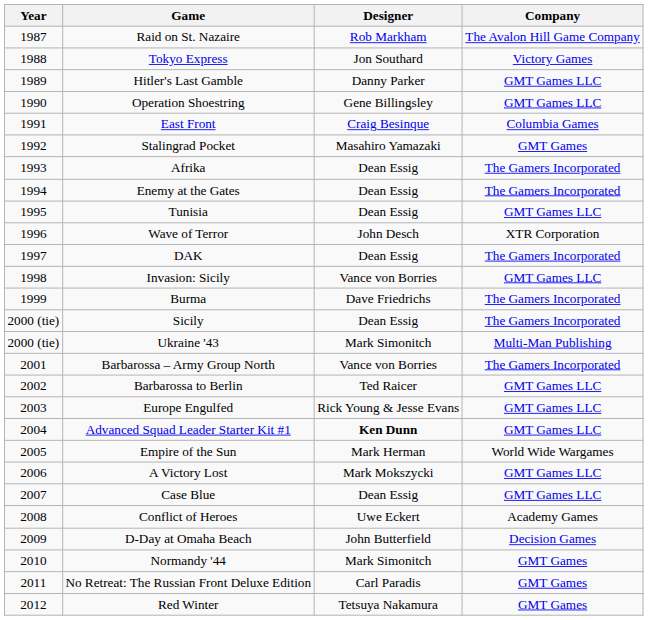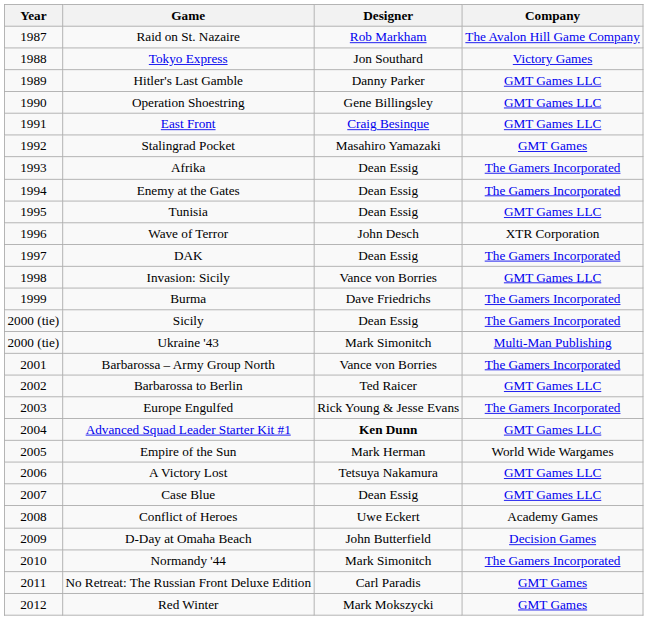 <table class="wikitable" style="font-size: 95%">
 <tr>
 <th>Year</th>
 <th>Game</th>
 <th>Designer</th>
 <th>Company</th>
 </tr>
 <tr align="center">
 <td>1987</td>
 <td>Raid on St. Nazaire</td>
 <td><a href='#'>Rob Markham</a></td>
 <td><a href='#'>The Avalon Hill Game Company</a></td>
 </tr>
 <tr align="center">
 <td>1988</td>
 <td><a href='#'>Tokyo Express</a></td>
 <td>Jon Southard</td>
 <td><a href='#'>Victory Games</a></td>
 </tr>
 <tr align="center">
 <td>1989</td>
 <td>Hitler's Last Gamble</td>
 <td>Danny Parker</td>
 <td><a href='#'>GMT Games LLC</a></td>
 </tr>
 <tr align="center">
 <td>1990</td>
 <td>Operation Shoestring</td>
 <td>Gene Billingsley</td>
 <td><a href='#'>GMT Games LLC</a></td>
 </tr>
 <tr align="center">
 <td>1991</td>
 <td><a href='#'>East Front</a></td>
 <td><a href='#'>Craig Besinque</a></td>
-<td><a href='#'>Columbia Games</a></td>
+<td><a href='#'>GMT Games LLC</a></td>
 </tr>
 <tr align="center">
 <td>1992</td>
 <td>Stalingrad Pocket</td>
 <td>Masahiro Yamazaki</td>
 <td><a href='#'>GMT Games</a></td>
 </tr>
 <tr align="center">
 <td>1993</td>
 <td>Afrika</td>
 <td>Dean Essig</td>
 <td><a href='#'>The Gamers Incorporated</a></td>
 </tr>
 <tr align="center">
 <td>1994</td>
 <td>Enemy at the Gates</td>
 <td>Dean Essig</td>
 <td><a href='#'>The Gamers Incorporated</a></td>
 </tr>
 <tr align="center">
 <td>1995</td>
 <td>Tunisia</td>
 <td>Dean Essig</td>
 <td><a href='#'>GMT Games LLC</a></td>
 </tr>
 <tr align="center">
 <td>1996</td>
 <td>Wave of Terror</td>
 <td>John Desch</td>
 <td>XTR Corporation</td>
 </tr>
 <tr align="center">
 <td>1997</td>
 <td>DAK</td>
 <td>Dean Essig</td>
 <td><a href='#'>The Gamers Incorporated</a></td>
 </tr>
 <tr align="center">
 <td>1998</td>
 <td>Invasion: Sicily</td>
 <td>Vance von Borries</td>
 <td><a href='#'>GMT Games LLC</a></td>
 </tr>
 <tr align="center">
 <td>1999</td>
 <td>Burma</td>
 <td>Dave Friedrichs</td>
 <td><a href='#'>The Gamers Incorporated</a></td>
 </tr>
 <tr align="center">
 <td>2000 (tie)</td>
 <td>Sicily</td>
 <td>Dean Essig</td>
 <td><a href='#'>The Gamers Incorporated</a></td>
 </tr>
 <tr align="center">
 <td>2000 (tie)</td>
 <td>Ukraine '43</td>
 <td>Mark Simonitch</td>
 <td><a href='#'>Multi-Man Publishing</a></td>
 </tr>
 <tr align="center">
 <td>2001</td>
 <td>Barbarossa – Army Group North</td>
 <td>Vance von Borries</td>
 <td><a href='#'>The Gamers Incorporated</a></td>
 </tr>
 <tr align="center">
 <td>2002</td>
 <td>Barbarossa to Berlin</td>
 <td>Ted Raicer</td>
 <td><a href='#'>GMT Games LLC</a></td>
 </tr>
 <tr align="center">
 <td>2003</td>
 <td>Europe Engulfed</td>
 <td>Rick Young & Jesse Evans</td>
-<td><a href='#'>GMT Games LLC</a></td>
+<td><a href='#'>The Gamers Incorporated</a></td>
 </tr>
 <tr align="center">
 <td>2004</td>
 <td><a href='#'>Advanced Squad Leader Starter Kit #1</a></td>
 <td><strong>Ken Dunn</strong></td>
 <td><a href='#'>GMT Games LLC</a></td>
 </tr>
 <tr align="center">
 <td>2005</td>
 <td>Empire of the Sun</td>
 <td>Mark Herman</td>
 <td>World Wide Wargames</td>
 </tr>
 <tr align="center">
 <td>2006</td>
 <td>A Victory Lost</td>
-<td>Mark Mokszycki</td>
+<td>Tetsuya Nakamura</td>
 <td><a href='#'>GMT Games LLC</a></td>
 </tr>
 <tr align="center">
 <td>2007</td>
 <td>Case Blue</td>
 <td>Dean Essig</td>
 <td><a href='#'>GMT Games LLC</a></td>
 </tr>
 <tr align="center">
 <td>2008</td>
 <td>Conflict of Heroes</td>
 <td>Uwe Eckert</td>
 <td>Academy Games</td>
 </tr>
 <tr align="center">
 <td>2009</td>
 <td>D-Day at Omaha Beach</td>
 <td>John Butterfield</td>
 <td><a href='#'>Decision Games</a></td>
 </tr>
 <tr align="center">
 <td>2010</td>
 <td>Normandy '44</td>
 <td>Mark Simonitch</td>
-<td><a href='#'>GMT Games</a></td>
+<td><a href='#'>The Gamers Incorporated</a></td>
 </tr>
 <tr align="center">
 <td>2011</td>
 <td>No Retreat: The Russian Front Deluxe Edition</td>
 <td>Carl Paradis</td>
 <td><a href='#'>GMT Games</a></td>
 </tr>
 <tr align="center">
 <td>2012</td>
 <td>Red Winter</td>
-<td>Tetsuya Nakamura</td>
+<td>Mark Mokszycki</td>
 <td><a href='#'>GMT Games</a></td>
 </tr>
 </table>
